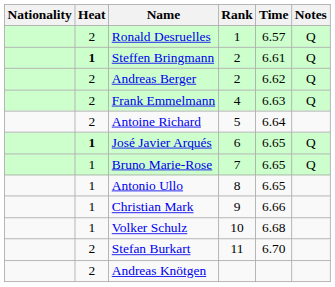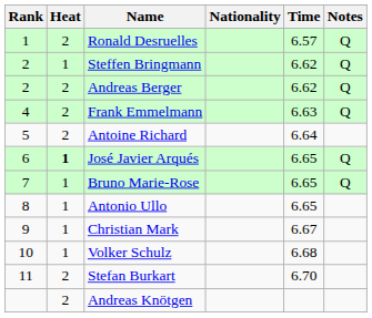 <table class="wikitable sortable" style="text-align:center">
 <tr>
-<th>Nationality</th>
+<th>Rank</th>
 <th>Heat</th>
 <th>Name</th>
-<th>Rank</th>
+<th>Nationality</th>
 <th>Time</th>
 <th>Notes</th>
 </tr>
 <tr bgcolor=ccffcc>
-<td align=left></td>
+<td>1</td>
 <td>2</td>
 <td align="left"><a href='#'>Ronald Desruelles</a></td>
-<td>1</td>
+<td align=left></td>
 <td>6.57</td>
 <td>Q</td>
 </tr>
 <tr bgcolor=ccffcc>
+<td>2</td>
+<td>1</td>
+<td align="left"><a href='#'>Steffen Bringmann</a></td>
 <td align=left></td>
-<td><strong>1</strong></td>
-<td align="left"><a href='#'>Steffen Bringmann</a></td>
-<td>2</td>
-<td>6.61</td>
-<td>Q</td>
-</tr>
-<tr bgcolor=ccffcc>
-<td align=left></td>
-<td>2</td>
-<td align="left"><a href='#'>Andreas Berger</a></td>
-<td>2</td>
 <td>6.62</td>
 <td>Q</td>
 </tr>
 <tr bgcolor=ccffcc>
+<td>2</td>
+<td>2</td>
+<td align="left"><a href='#'>Andreas Berger</a></td>
 <td align=left></td>
+<td>6.62</td>
+<td>Q</td>
+</tr>
+<tr bgcolor=ccffcc>
+<td>4</td>
 <td>2</td>
 <td align="left"><a href='#'>Frank Emmelmann</a></td>
-<td>4</td>
+<td align=left></td>
 <td>6.63</td>
 <td>Q</td>
 </tr>
 <tr>
-<td align=left></td>
+<td>5</td>
 <td>2</td>
 <td align="left"><a href='#'>Antoine Richard</a></td>
-<td>5</td>
+<td align=left></td>
 <td>6.64</td>
 <td></td>
 </tr>
 <tr bgcolor=ccffcc>
-<td align=left></td>
+<td>6</td>
 <td><strong>1</strong></td>
 <td align="left"><a href='#'>José Javier Arqués</a></td>
-<td>6</td>
+<td align=left></td>
 <td>6.65</td>
 <td>Q</td>
 </tr>
 <tr bgcolor=ccffcc>
-<td align=left></td>
+<td>7</td>
 <td>1</td>
 <td align="left"><a href='#'>Bruno Marie-Rose</a></td>
-<td>7</td>
+<td align=left></td>
 <td>6.65</td>
 <td>Q</td>
 </tr>
 <tr>
-<td align=left></td>
+<td>8</td>
 <td>1</td>
 <td align="left"><a href='#'>Antonio Ullo</a></td>
-<td>8</td>
+<td align=left></td>
 <td>6.65</td>
 <td></td>
 </tr>
 <tr>
-<td align=left></td>
+<td>9</td>
 <td>1</td>
 <td align="left"><a href='#'>Christian Mark</a></td>
-<td>9</td>
-<td>6.66</td>
+<td align=left></td>
+<td>6.67</td>
 <td></td>
 </tr>
 <tr>
-<td align=left></td>
+<td>10</td>
 <td>1</td>
 <td align="left"><a href='#'>Volker Schulz</a></td>
-<td>10</td>
+<td align=left></td>
 <td>6.68</td>
 <td></td>
 </tr>
 <tr>
-<td align=left></td>
+<td>11</td>
 <td>2</td>
 <td align="left"><a href='#'>Stefan Burkart</a></td>
-<td>11</td>
+<td align=left></td>
 <td>6.70</td>
 <td></td>
 </tr>
 <tr>
-<td align=left></td>
+<td></td>
 <td>2</td>
 <td align="left"><a href='#'>Andreas Knötgen</a></td>
-<td></td>
+<td align=left></td>
 <td></td>
 <td></td>
 </tr>
 </table>
